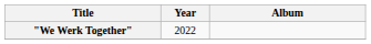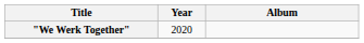 <table class="wikitable plainrowheaders" style="text-align:center;" border="1">
 <tr>
 <th scope="col" style="width:14em;">Title</th>
 <th scope="col" style="width:4em;">Year</th>
 <th scope="col" style="width:14em;">Album</th>
 </tr>
 <tr>
 <th scope="row">"We Werk Together"<br></th>
-<td>2022</td>
+<td>2020</td>
 <td></td>
 </tr>
 <tr>
 </tr>
 </table>
